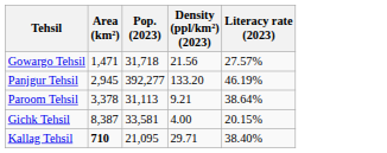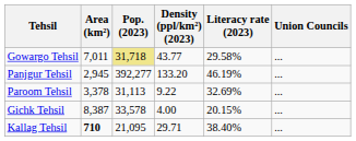 <table class="wikitable sortable static-row-numbers static-row-header-hash">
 <tr>
 <th>Tehsil</th>
 <th>Area<br>(km²)</th>
 <th>Pop.<br>(2023)</th>
 <th>Density<br>(ppl/km²)<br>(2023)</th>
 <th>Literacy rate<br>(2023)</th>
+<th>Union Councils</th>
 </tr>
 <tr>
 <td><a href='#'>Gowargo Tehsil</a></td>
-<td>1,471</td>
-<td>31,718</td>
-<td>21.56</td>
-<td>27.57%</td>
+<td>7,011</td>
+<td style="background: khaki;">31,718</td>
+<td>43.77</td>
+<td>29.58%</td>
+<td>...</td>
 </tr>
 <tr>
 <td><a href='#'>Panjgur Tehsil</a></td>
 <td>2,945</td>
 <td>392,277</td>
 <td>133.20</td>
 <td>46.19%</td>
+<td>...</td>
 </tr>
 <tr>
 <td><a href='#'>Paroom Tehsil</a></td>
 <td>3,378</td>
 <td>31,113</td>
-<td>9.21</td>
-<td>38.64%</td>
+<td>9.22</td>
+<td>32.69%</td>
+<td>...</td>
 </tr>
 <tr>
 <td><a href='#'>Gichk Tehsil</a></td>
 <td>8,387</td>
-<td>33,581</td>
+<td>33,578</td>
 <td>4.00</td>
 <td>20.15%</td>
+<td>...</td>
 </tr>
 <tr>
 <td><a href='#'>Kallag Tehsil</a></td>
 <td><strong>710</strong></td>
 <td>21,095</td>
 <td>29.71</td>
 <td>38.40%</td>
+<td>...</td>
 </tr>
 </table>
